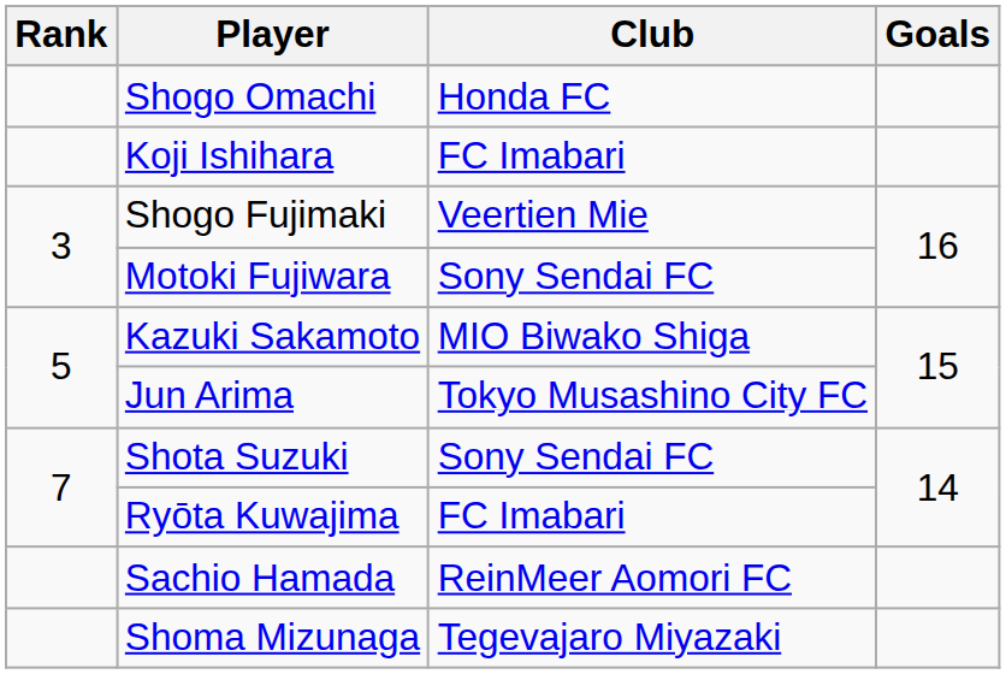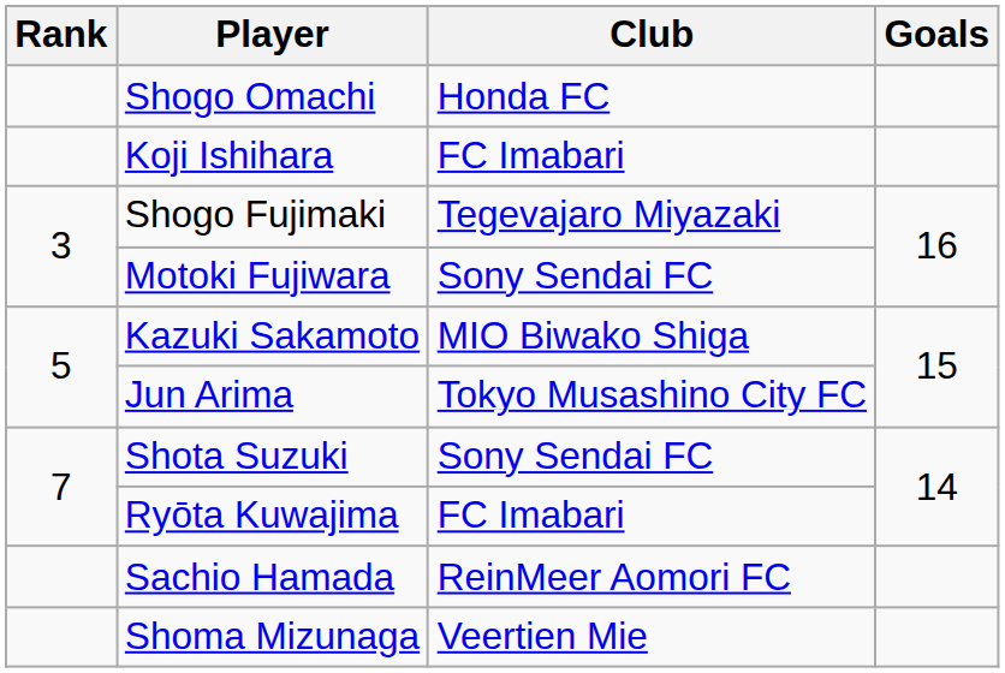 <table class="wikitable" style="text-align:central">
 <tr>
 <th>Rank</th>
 <th>Player</th>
 <th>Club</th>
 <th>Goals</th>
 </tr>
 <tr>
 <td></td>
 <td> <a href='#'>Shogo Omachi</a></td>
 <td><a href='#'>Honda FC</a></td>
 <td></td>
 </tr>
 <tr>
 <td></td>
 <td> <a href='#'>Koji Ishihara</a></td>
 <td><a href='#'>FC Imabari</a></td>
 <td></td>
 </tr>
 <tr>
 <td rowspan="2" style="text-align:center;">3</td>
 <td> Shogo Fujimaki</td>
-<td><a href='#'>Veertien Mie</a></td>
+<td><a href='#'>Tegevajaro Miyazaki</a></td>
 <td rowspan="2" style="text-align:center;">16</td>
 </tr>
 <tr>
 <td> <a href='#'>Motoki Fujiwara</a></td>
 <td><a href='#'>Sony Sendai FC</a></td>
 </tr>
 <tr>
 <td rowspan="2" style="text-align:center;">5</td>
 <td> <a href='#'>Kazuki Sakamoto</a></td>
 <td><a href='#'>MIO Biwako Shiga</a></td>
 <td rowspan="2" style="text-align:center;">15</td>
 </tr>
 <tr>
 <td> <a href='#'>Jun Arima</a></td>
 <td><a href='#'>Tokyo Musashino City FC</a></td>
 </tr>
 <tr>
 <td rowspan="2" style="text-align:center;">7</td>
 <td> <a href='#'>Shota Suzuki</a></td>
 <td><a href='#'>Sony Sendai FC</a></td>
 <td rowspan="2" style="text-align:center;">14</td>
 </tr>
 <tr>
 <td> <a href='#'>Ryōta Kuwajima</a></td>
 <td><a href='#'>FC Imabari</a></td>
 </tr>
 <tr>
 <td></td>
 <td> <a href='#'>Sachio Hamada</a></td>
 <td><a href='#'>ReinMeer Aomori FC</a></td>
 <td></td>
 </tr>
 <tr>
 <td></td>
 <td> <a href='#'>Shoma Mizunaga</a></td>
-<td><a href='#'>Tegevajaro Miyazaki</a></td>
+<td><a href='#'>Veertien Mie</a></td>
 <td></td>
 </tr>
 </table>
